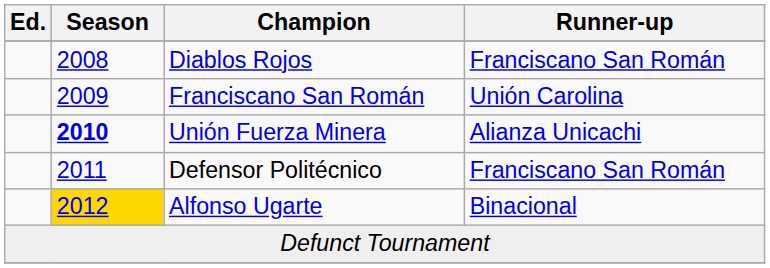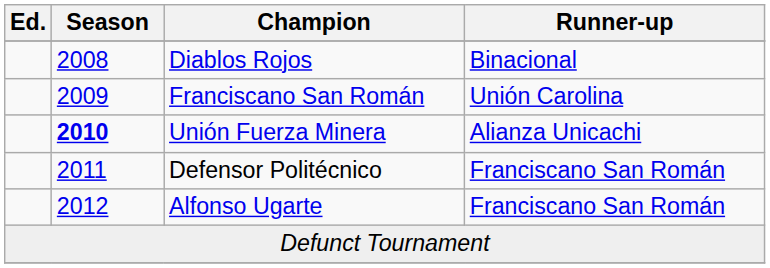 <table class="wikitable">
 <tr>
 <th width=px>Ed.</th>
 <th width="70">Season</th>
 <th width="200">Champion</th>
 <th width="200">Runner-up</th>
 </tr>
 <tr>
 </tr>
 <tr>
 <td></td>
 <td><a href='#'>2008</a></td>
 <td><a href='#'>Diablos Rojos</a></td>
-<td><a href='#'>Franciscano San Román</a></td>
+<td><a href='#'>Binacional</a></td>
 </tr>
 <tr>
 <td></td>
 <td><a href='#'>2009</a></td>
 <td><a href='#'>Franciscano San Román</a></td>
 <td><a href='#'>Unión Carolina</a></td>
 </tr>
 <tr>
 <td></td>
 <td><strong><a href='#'>2010</a></strong></td>
 <td><a href='#'>Unión Fuerza Minera</a></td>
 <td><a href='#'>Alianza Unicachi</a></td>
 </tr>
 <tr>
 <td></td>
 <td><a href='#'>2011</a></td>
 <td>Defensor Politécnico</td>
 <td><a href='#'>Franciscano San Román</a></td>
 </tr>
 <tr>
 <td></td>
-<td style="background: gold;"><a href='#'>2012</a></td>
+<td><a href='#'>2012</a></td>
 <td><a href='#'>Alfonso Ugarte</a></td>
-<td><a href='#'>Binacional</a></td>
+<td><a href='#'>Franciscano San Román</a></td>
 </tr>
 <tr bgcolor=#efefef>
 <td colspan="4" style="text-align:center;"><em>Defunct Tournament</em></td>
 </tr>
 <tr>
 </tr>
 </table>
